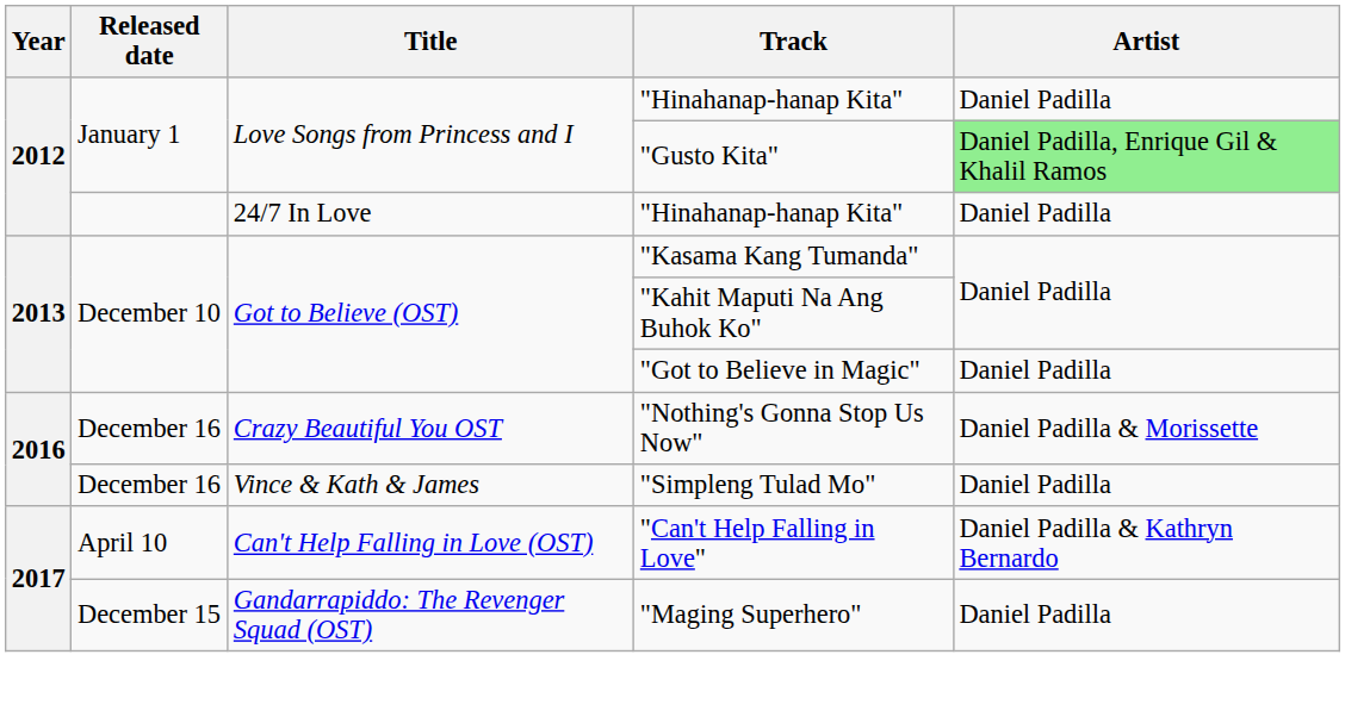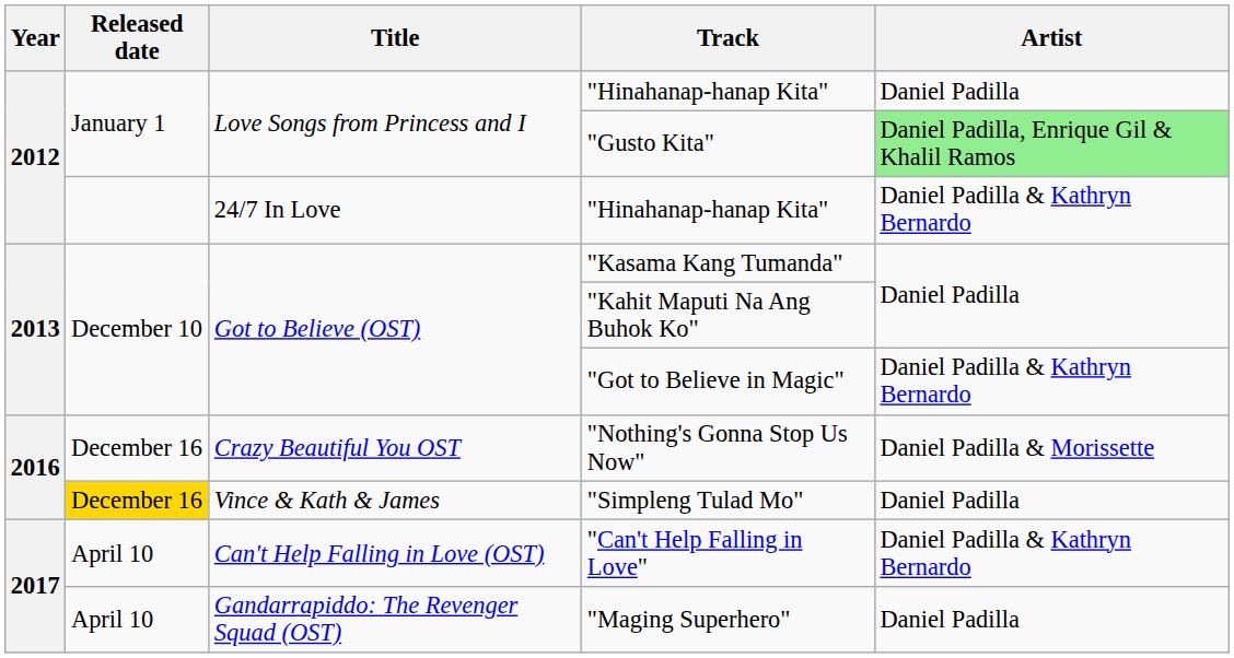 <table class="wikitable" style="width:800px">
 <tr>
 <th>Year</th>
 <th>Released date</th>
 <th>Title</th>
 <th>Track</th>
 <th>Artist</th>
 </tr>
 <tr>
 <th rowspan=3>2012</th>
 <td rowspan=2>January 1</td>
 <td rowspan=2><em>Love Songs from Princess and I</em></td>
 <td>"Hinahanap-hanap Kita"</td>
 <td>Daniel Padilla</td>
 </tr>
 <tr>
 <td>"Gusto Kita"</td>
 <td style="background: lightgreen;">Daniel Padilla, Enrique Gil & Khalil Ramos</td>
 </tr>
 <tr>
 <td></td>
 <td>24/7 In Love</td>
 <td>"Hinahanap-hanap Kita"</td>
-<td>Daniel Padilla</td>
+<td>Daniel Padilla & <a href='#'>Kathryn Bernardo</a></td>
 </tr>
 <tr>
 <th rowspan=3>2013</th>
 <td rowspan=3>December 10</td>
 <td rowspan=3><a href='#'><em>Got to Believe (OST)</em></a></td>
 <td>"Kasama Kang Tumanda"</td>
 <td rowspan=2>Daniel Padilla</td>
 </tr>
 <tr>
 <td>"Kahit Maputi Na Ang Buhok Ko"</td>
 </tr>
 <tr>
 <td>"Got to Believe in Magic"</td>
-<td>Daniel Padilla</td>
+<td>Daniel Padilla & <a href='#'>Kathryn Bernardo</a></td>
 </tr>
 <tr>
 <th rowspan =2>2016</th>
 <td>December 16</td>
 <td><em><a href='#'>Crazy Beautiful You OST</a></em></td>
 <td>"Nothing's Gonna Stop Us Now"</td>
 <td>Daniel Padilla & <a href='#'>Morissette</a></td>
 </tr>
 <tr>
-<td>December 16</td>
+<td style="background: gold;">December 16</td>
 <td><em>Vince & Kath & James</em></td>
 <td>"Simpleng Tulad Mo"</td>
 <td>Daniel Padilla</td>
 </tr>
 <tr>
 <th rowspan =2>2017</th>
 <td>April 10</td>
 <td><em><a href='#'>Can't Help Falling in Love (OST)</a></em></td>
 <td>"<a href='#'>Can't Help Falling in Love</a>"</td>
 <td>Daniel Padilla & <a href='#'>Kathryn Bernardo</a></td>
 </tr>
 <tr>
-<td>December 15</td>
+<td>April 10</td>
 <td><em><a href='#'>Gandarrapiddo: The Revenger Squad (OST)</a></em></td>
 <td>"Maging Superhero"</td>
 <td>Daniel Padilla</td>
 </tr>
 </table>
